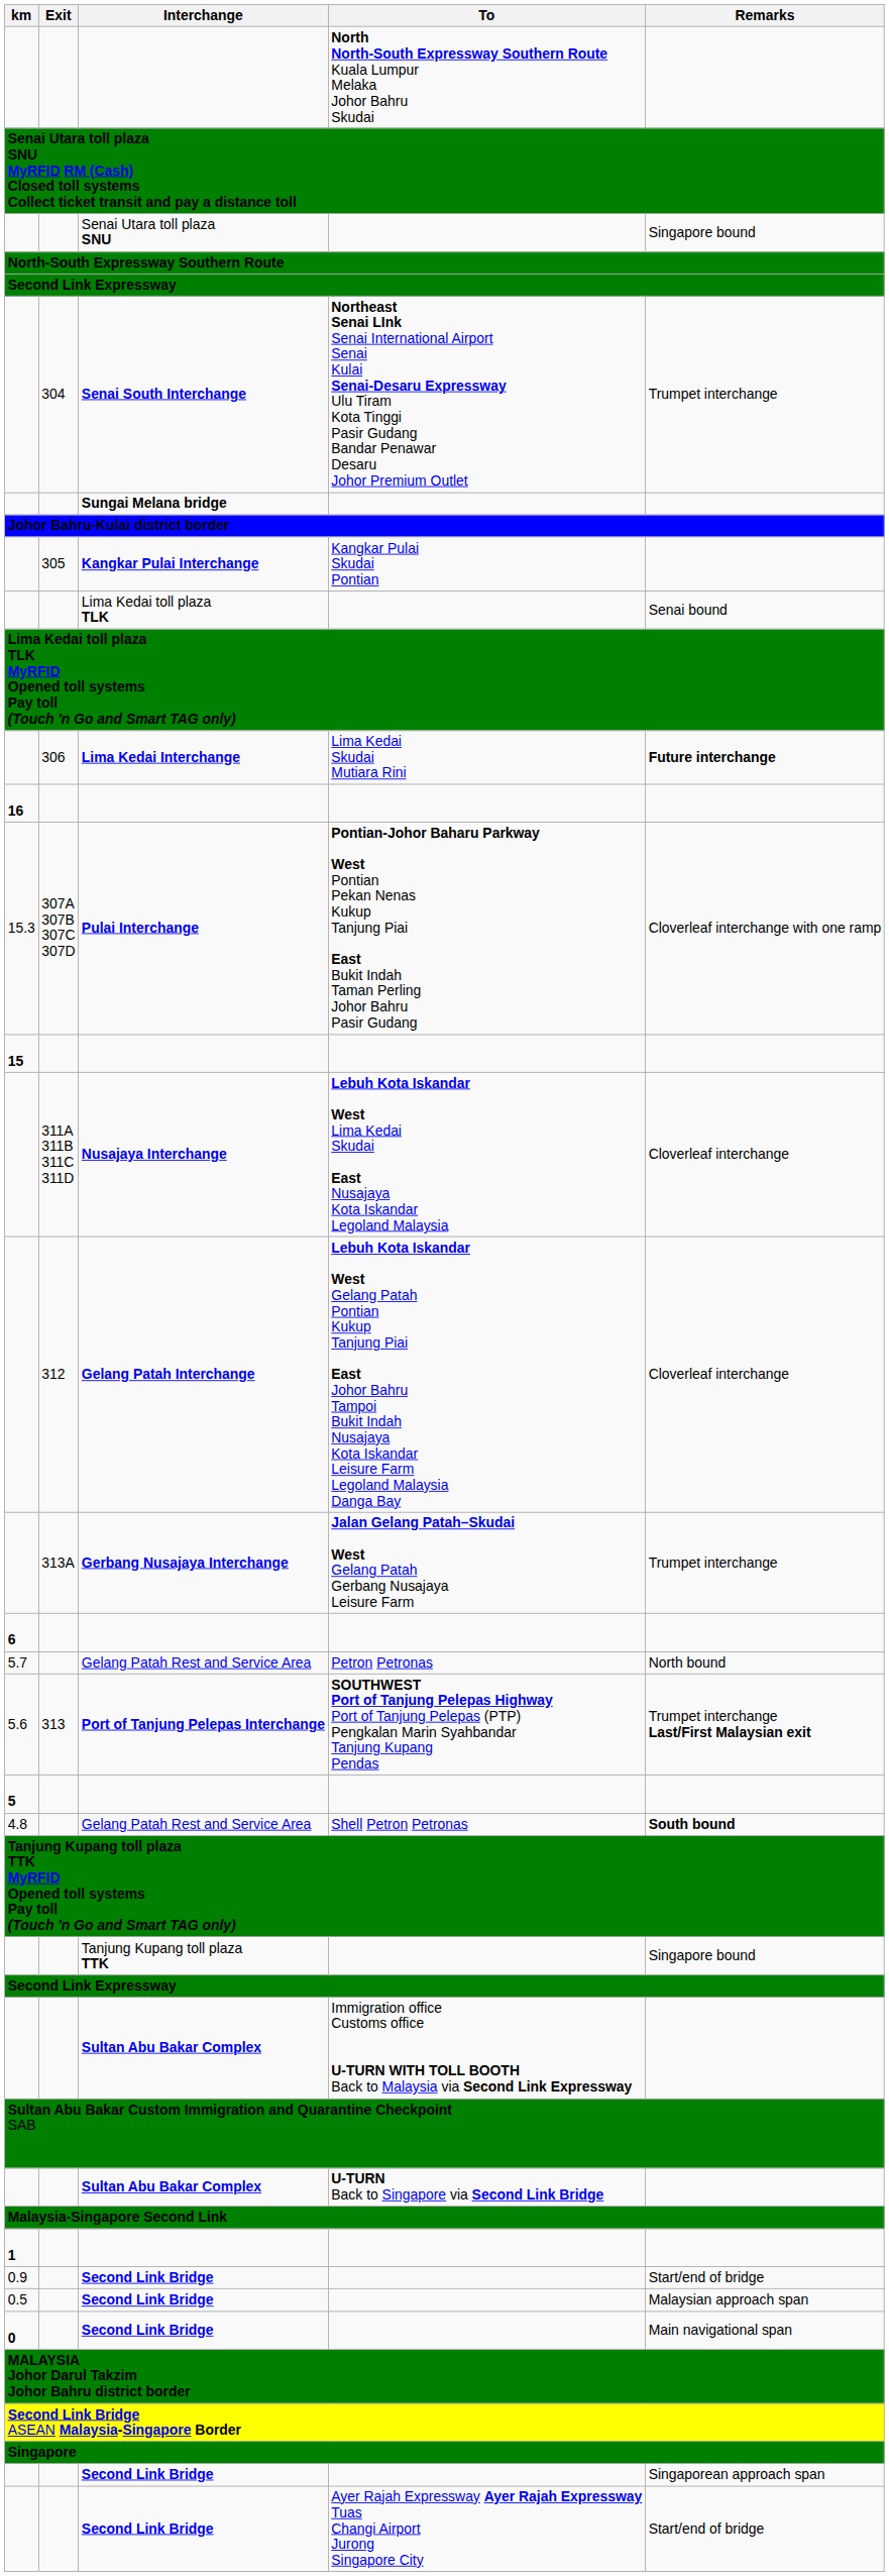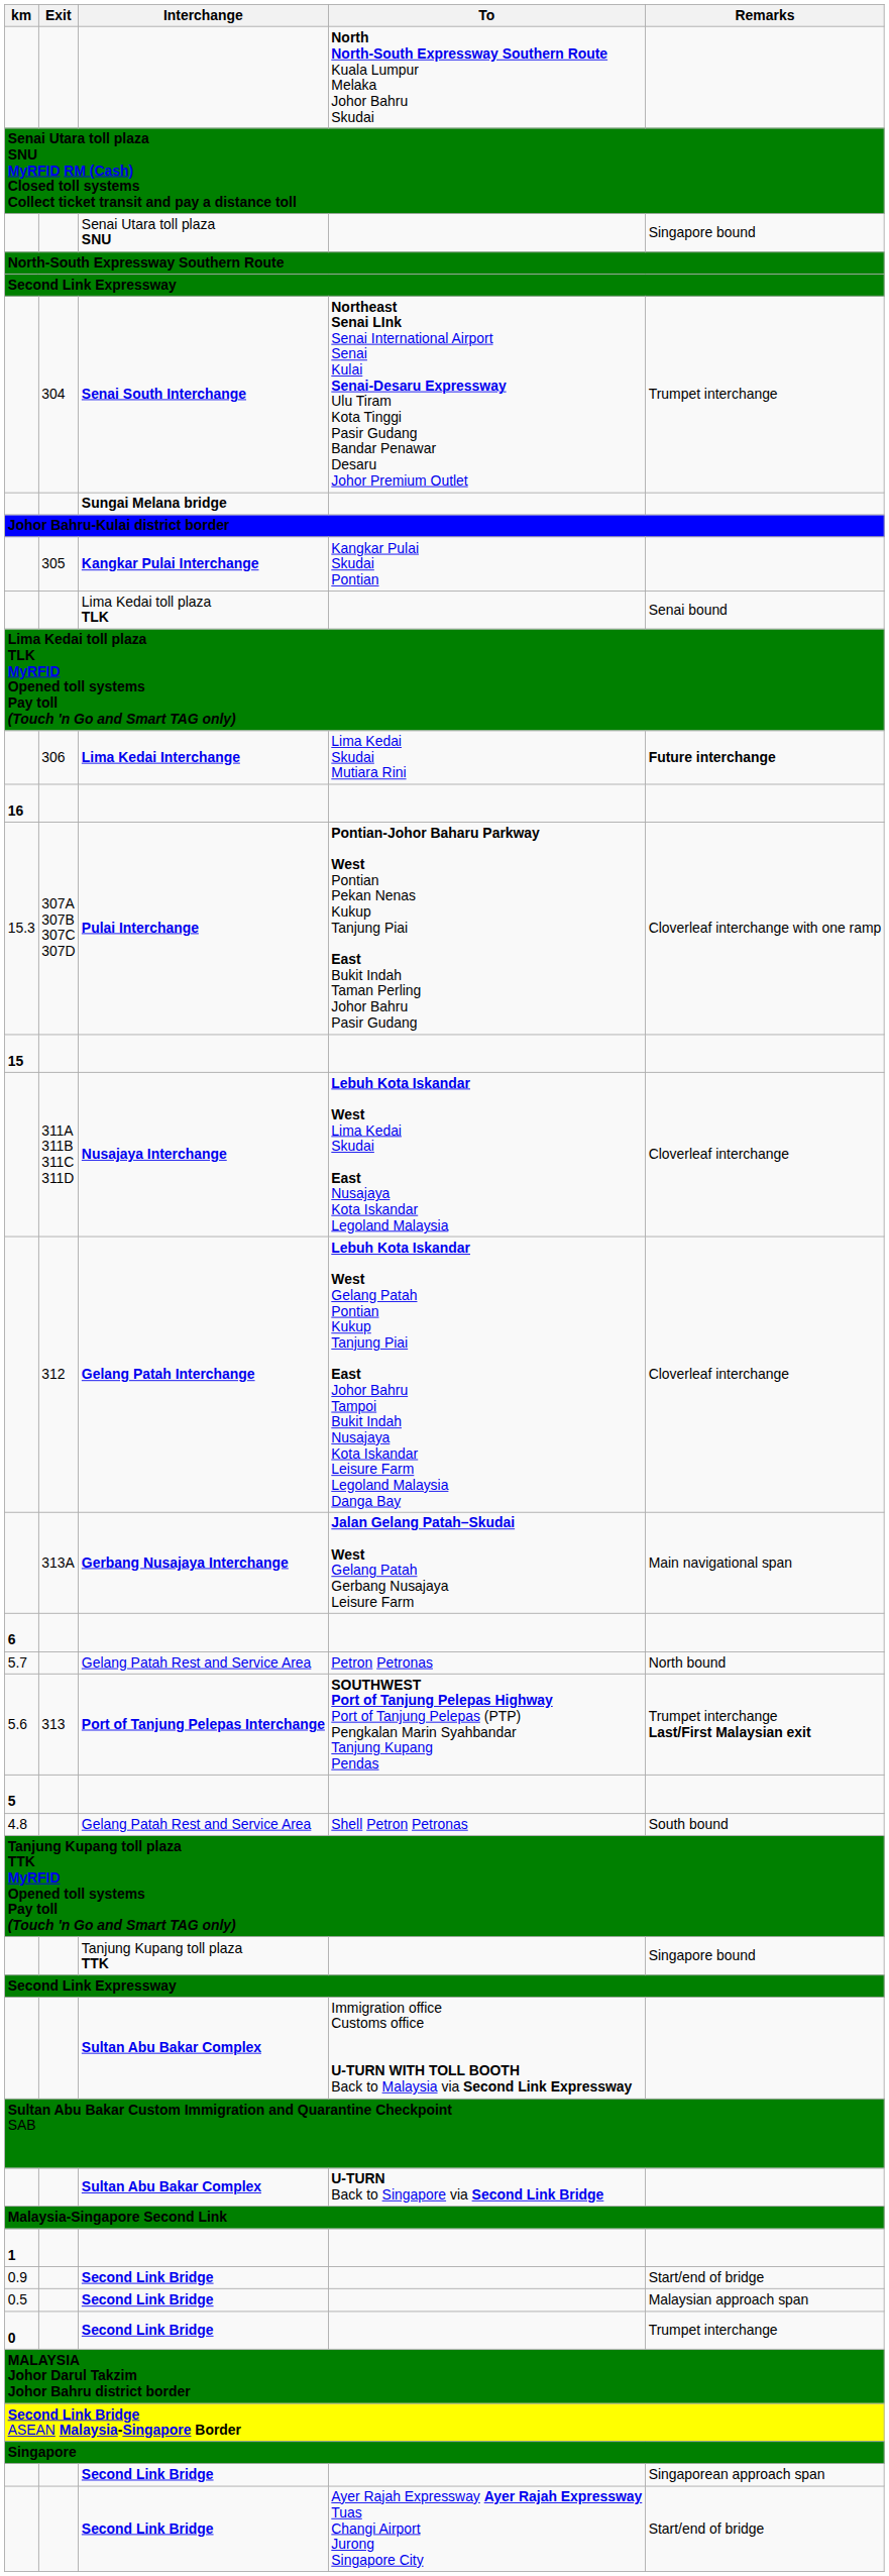 <table class="wikitable">
 <tr>
 <th>km</th>
 <th>Exit</th>
 <th>Interchange</th>
 <th>To</th>
 <th>Remarks</th>
 </tr>
 <tr>
 <td></td>
 <td></td>
 <td></td>
 <td><strong>North</strong><br>  <strong><a href='#'>North-South Expressway Southern Route</a></strong><br>Kuala Lumpur<br>Melaka<br>Johor Bahru<br>Skudai</td>
 <td></td>
 </tr>
 <tr>
 <td style="width:600px" colspan="6" style="text-align:center" bgcolor="green"><strong><span>Senai Utara toll plaza<br>SNU<br>   <a href='#'><span>My</span><span>RFID</span></a>   <a href='#'><span>RM (Cash)</span></a><br>Closed toll systems<br>Collect ticket transit and pay a distance toll</span></strong></td>
 </tr>
 <tr>
 <td></td>
 <td></td>
 <td> Senai Utara toll plaza<br><strong>SNU</strong><br></td>
 <td></td>
 <td>Singapore bound</td>
 </tr>
 <tr>
 <td style="width:600px" colspan="6" style="text-align:center" bgcolor="green"><strong><span>  North-South Expressway Southern Route</span></strong></td>
 </tr>
 <tr>
 <td style="width:600px" colspan="6" style="text-align:center" bgcolor="green"><strong><span>  Second Link Expressway</span></strong></td>
 </tr>
 <tr>
 <td></td>
 <td>304</td>
 <td><strong><a href='#'>Senai South Interchange</a></strong></td>
 <td><strong>Northeast</strong><br> <strong>Senai LInk</strong><br> <a href='#'>Senai International Airport</a> <br> <a href='#'>Senai</a><br> <a href='#'>Kulai</a><br> <strong><a href='#'>Senai-Desaru Expressway</a></strong><br>  Ulu Tiram<br>  Kota Tinggi<br> Pasir Gudang<br> Bandar Penawar<br> Desaru<br> <a href='#'>Johor Premium Outlet</a></td>
 <td>Trumpet interchange</td>
 </tr>
 <tr>
 <td></td>
 <td></td>
 <td><strong>Sungai Melana bridge</strong></td>
 <td></td>
 <td></td>
 </tr>
 <tr>
 <td style="width:600px" colspan="6" style="text-align:center" bgcolor="blue"><strong><span>Johor Bahru-Kulai district border</span></strong></td>
 </tr>
 <tr>
 <td></td>
 <td>305</td>
 <td><strong><a href='#'>Kangkar Pulai Interchange</a></strong></td>
 <td> <a href='#'>Kangkar Pulai</a><br> <a href='#'>Skudai</a><br> <a href='#'>Pontian</a></td>
 <td></td>
 </tr>
 <tr>
 <td></td>
 <td></td>
 <td> Lima Kedai toll plaza<br><strong>TLK</strong></td>
 <td></td>
 <td>Senai bound</td>
 </tr>
 <tr>
 <td style="width:600px" colspan="6" style="text-align:center" bgcolor="green"><strong><span>Lima Kedai toll plaza<br>TLK<br>   <a href='#'><span>My</span><span>RFID</span></a>   <br>Opened toll systems<br>Pay toll<br><em>(Touch 'n Go and Smart TAG only)</em></span></strong></td>
 </tr>
 <tr>
 <td></td>
 <td>306</td>
 <td><strong><a href='#'>Lima Kedai Interchange</a></strong></td>
 <td> <a href='#'>Lima Kedai</a><br> <a href='#'>Skudai</a><br> <a href='#'>Mutiara Rini</a></td>
 <td><strong>Future interchange</strong></td>
 </tr>
 <tr>
 <td><br><strong>16</strong></td>
 <td></td>
 <td></td>
 <td></td>
 <td></td>
 </tr>
 <tr>
 <td>15.3</td>
 <td>307A<br>307B<br>307C<br>307D</td>
 <td><strong><a href='#'>Pulai Interchange</a></strong></td>
 <td> <strong>Pontian-Johor Baharu Parkway</strong><br><br><strong>West</strong><br> Pontian<br> Pekan Nenas<br> Kukup<br> Tanjung Piai<br><br><strong>East</strong><br> Bukit Indah<br> Taman Perling<br>  Johor Bahru<br> Pasir Gudang</td>
 <td>Cloverleaf interchange with one ramp</td>
 </tr>
 <tr>
 <td><br><strong>15</strong></td>
 <td></td>
 <td></td>
 <td></td>
 <td></td>
 </tr>
 <tr>
 <td></td>
 <td>311A<br>311B<br>311C<br>311D</td>
 <td><strong><a href='#'>Nusajaya Interchange</a></strong></td>
 <td><strong><a href='#'>Lebuh Kota Iskandar</a></strong><br><br><strong>West</strong><br><a href='#'>Lima Kedai</a><br><a href='#'>Skudai</a><br><br><strong>East</strong><br><a href='#'>Nusajaya</a><br><a href='#'>Kota Iskandar</a><br><a href='#'>Legoland Malaysia</a> </td>
 <td>Cloverleaf interchange</td>
 </tr>
 <tr>
 <td></td>
 <td>312</td>
 <td><strong><a href='#'>Gelang Patah Interchange</a></strong></td>
 <td><strong><a href='#'>Lebuh Kota Iskandar</a></strong><br><br><strong>West</strong><br> <a href='#'>Gelang Patah</a><br> <a href='#'>Pontian</a><br> <a href='#'>Kukup</a><br> <a href='#'>Tanjung Piai</a><br><br><strong>East</strong><br> <a href='#'>Johor Bahru</a><br> <a href='#'>Tampoi</a><br> <a href='#'>Bukit Indah</a><br> <a href='#'>Nusajaya</a><br><a href='#'>Kota Iskandar</a><br><a href='#'>Leisure Farm</a><br><a href='#'>Legoland Malaysia</a> <br><a href='#'>Danga Bay</a></td>
 <td>Cloverleaf interchange</td>
 </tr>
 <tr>
 <td></td>
 <td>313A</td>
 <td><strong><a href='#'>Gerbang Nusajaya Interchange</a></strong></td>
 <td> <strong><a href='#'>Jalan Gelang Patah–Skudai</a></strong><br><br><strong>West</strong><br> <a href='#'>Gelang Patah</a><br>Gerbang Nusajaya<br>Leisure Farm</td>
-<td>Trumpet interchange</td>
+<td>Main navigational span</td>
 </tr>
 <tr>
 <td><br><strong>6</strong></td>
 <td></td>
 <td></td>
 <td></td>
 <td></td>
 </tr>
 <tr>
 <td>5.7</td>
 <td></td>
 <td> <a href='#'>Gelang Patah Rest and Service Area</a></td>
 <td>  <a href='#'>Petron</a> <a href='#'>Petronas</a>     </td>
 <td>North bound</td>
 </tr>
 <tr>
 <td>5.6</td>
 <td>313</td>
 <td><strong><a href='#'>Port of Tanjung Pelepas Interchange</a></strong></td>
 <td><strong>SOUTHWEST</strong><br> <strong><a href='#'>Port of Tanjung Pelepas Highway</a></strong><br> <a href='#'>Port of Tanjung Pelepas</a> (PTP) <br>Pengkalan Marin Syahbandar<br> <a href='#'>Tanjung Kupang</a><br> <a href='#'>Pendas</a></td>
 <td>Trumpet interchange<br><strong>Last/First Malaysian exit</strong></td>
 </tr>
 <tr>
 <td><br><strong>5</strong></td>
 <td></td>
 <td></td>
 <td></td>
 <td></td>
 </tr>
 <tr>
 <td>4.8</td>
 <td></td>
 <td> <a href='#'>Gelang Patah Rest and Service Area</a></td>
 <td>  <a href='#'>Shell</a> <a href='#'>Petron</a> <a href='#'>Petronas</a>     </td>
-<td><strong>South bound</strong></td>
+<td>South bound</td>
 </tr>
 <tr>
 <td style="width:600px" colspan="6" style="text-align:center" bgcolor="green"><strong><span>Tanjung Kupang toll plaza<br>TTK<br>    <a href='#'><span>My</span><span>RFID</span></a>    <br>Opened toll systems<br>Pay toll<br><em>(Touch 'n Go and Smart TAG only)</em></span></strong></td>
 </tr>
 <tr>
 <td></td>
 <td></td>
 <td> Tanjung Kupang toll plaza<br><strong>TTK</strong></td>
 <td> </td>
 <td>Singapore bound</td>
 </tr>
 <tr>
 <td style="width:600px" colspan="6" style="text-align:center" bgcolor="green"><strong><span>  Second Link Expressway</span></strong></td>
 </tr>
 <tr>
 <td></td>
 <td></td>
 <td><strong><a href='#'>Sultan Abu Bakar Complex</a></strong></td>
 <td>Immigration office<br>Customs office<br><br><br><strong>U-TURN WITH TOLL BOOTH</strong><br>Back to <a href='#'>Malaysia</a> via <strong>Second Link Expressway</strong></td>
 <td></td>
 </tr>
 <tr>
 <td style="width:600px" colspan="6" style="text-align:center" bgcolor="green"><span><strong>Sultan Abu Bakar Custom Immigration and Quarantine Checkpoint</strong><br>SAB<br> <br> <br> </span></td>
 </tr>
 <tr>
 <td></td>
 <td></td>
 <td><strong><a href='#'>Sultan Abu Bakar Complex</a></strong></td>
 <td><strong>U-TURN</strong><br>Back to <a href='#'>Singapore</a> via <strong><a href='#'>Second Link Bridge</a></strong></td>
 <td></td>
 </tr>
 <tr>
 <td style="width:600px" colspan="6" style="text-align:center" bgcolor="green"><strong><span>  Malaysia-Singapore Second Link</span></strong></td>
 </tr>
 <tr>
 <td><br><strong>1</strong></td>
 <td></td>
 <td></td>
 <td></td>
 <td></td>
 </tr>
 <tr>
 <td>0.9</td>
 <td></td>
 <td><strong><a href='#'>Second Link Bridge</a></strong></td>
 <td></td>
 <td>Start/end of bridge</td>
 </tr>
 <tr>
 <td>0.5</td>
 <td></td>
 <td><strong><a href='#'>Second Link Bridge</a></strong></td>
 <td></td>
 <td>Malaysian approach span</td>
 </tr>
 <tr>
 <td><br><strong>0</strong></td>
 <td></td>
 <td><strong><a href='#'>Second Link Bridge</a></strong></td>
 <td></td>
-<td>Main navigational span</td>
+<td>Trumpet interchange</td>
 </tr>
 <tr>
 <td style="width:600px" colspan="6" style="text-align:center" bgcolor="green"><strong><span>MALAYSIA<br>Johor Darul Takzim<br>Johor Bahru district border</span></strong></td>
 </tr>
 <tr>
 <td style="width:600px" colspan="6" style="text-align:center" bgcolor="yellow"><span><strong><a href='#'>Second Link Bridge</a></strong><br><a href='#'>ASEAN</a> <strong><a href='#'>Malaysia</a>-<a href='#'>Singapore</a> Border</strong></span></td>
 </tr>
 <tr>
 <td style="width:600px" colspan="6" style="text-align:center" bgcolor="green"><strong><span>Singapore</span></strong></td>
 </tr>
 <tr>
 <td></td>
 <td></td>
 <td><strong><a href='#'>Second Link Bridge</a></strong></td>
 <td></td>
 <td>Singaporean approach span</td>
 </tr>
 <tr>
 <td></td>
 <td></td>
 <td><strong><a href='#'>Second Link Bridge</a></strong></td>
 <td><a href='#'>Ayer Rajah Expressway</a>  <strong><a href='#'>Ayer Rajah Expressway</a></strong><br>  <a href='#'>Tuas</a><br>  <a href='#'>Changi Airport</a> <br>  <a href='#'>Jurong</a><br>  <a href='#'>Singapore City</a></td>
 <td>Start/end of bridge</td>
 </tr>
 </table>
